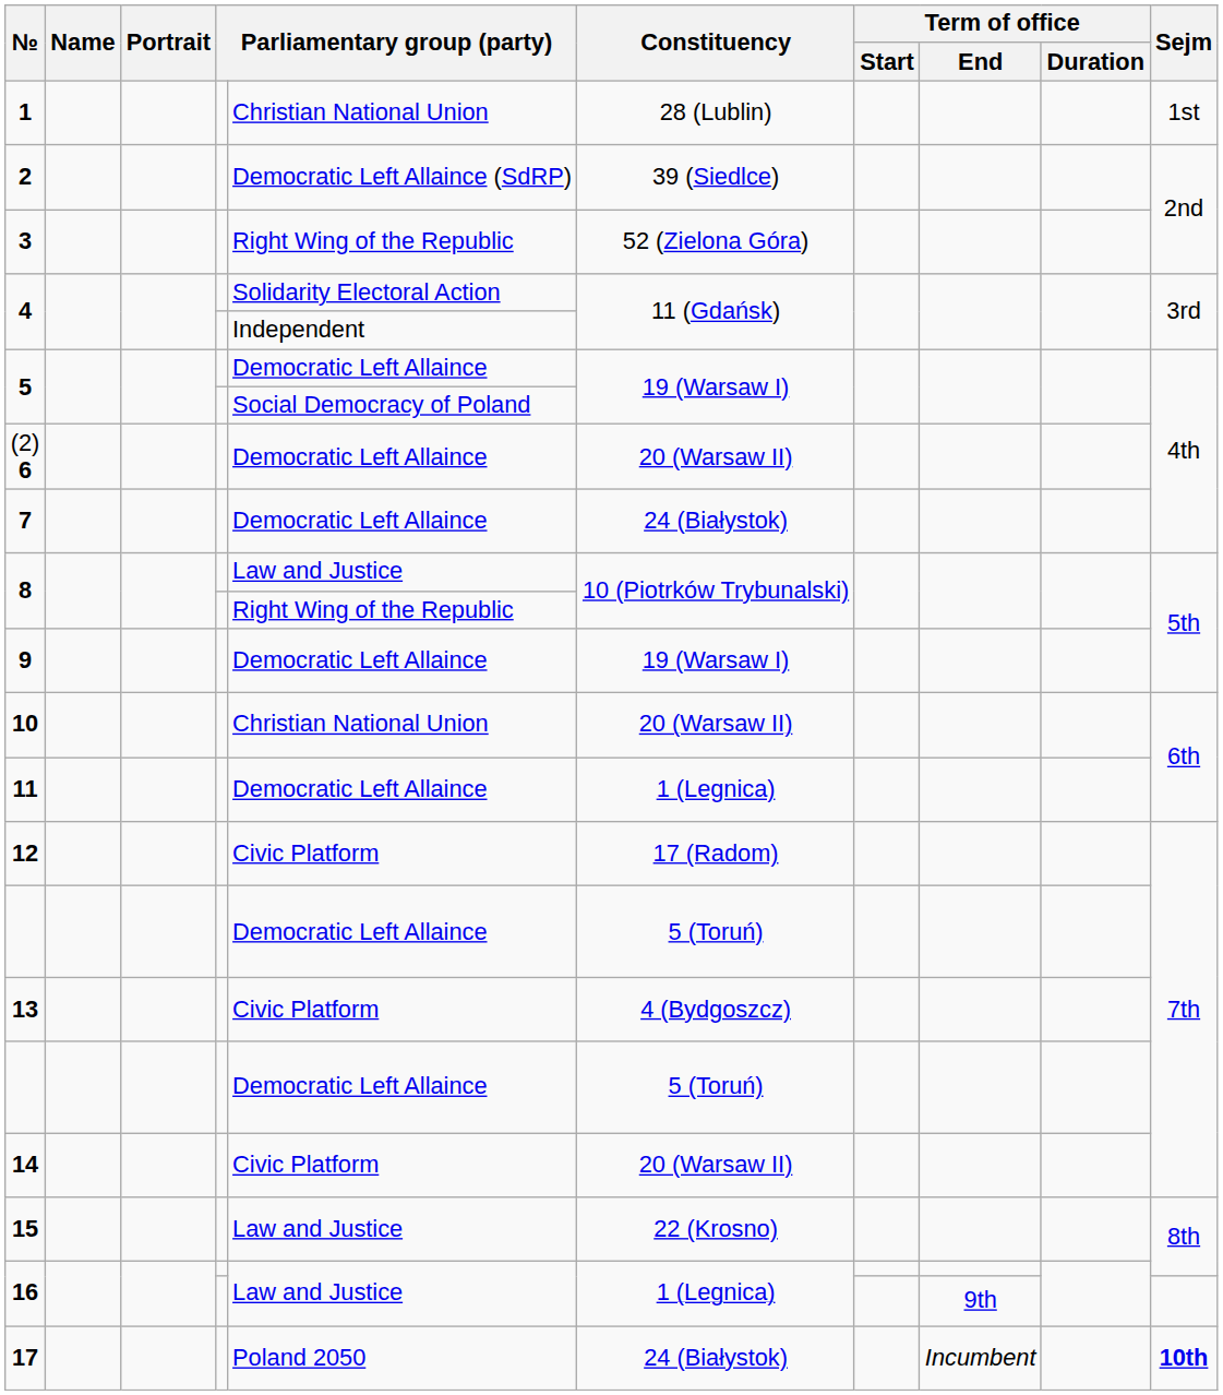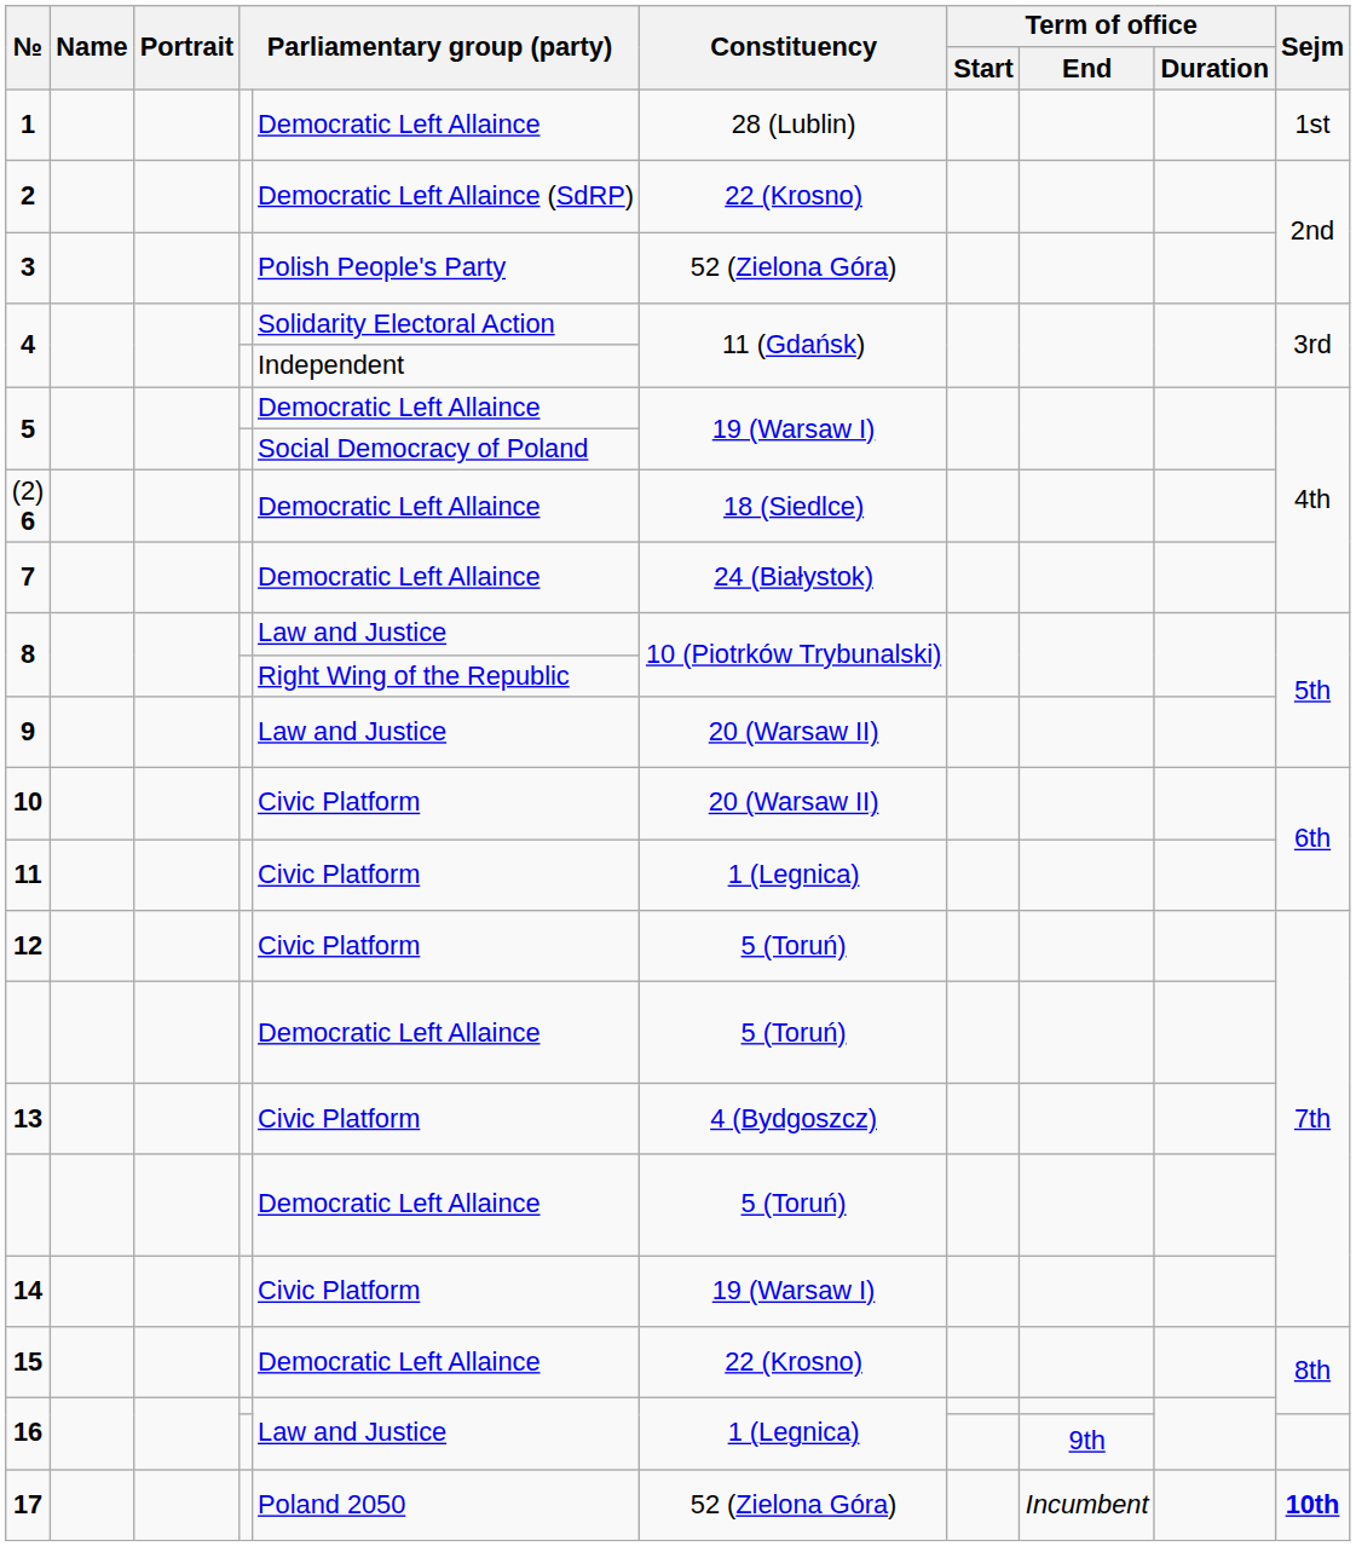 <table class="wikitable sortable" style="text-align:center;">
 <tr>
 <th rowspan="2">№</th>
 <th rowspan="2">Name<br></th>
 <th rowspan="2">Portrait</th>
 <th rowspan="2" colspan="2">Parliamentary group (party)</th>
 <th rowspan="2">Constituency</th>
 <th colspan="3">Term of office</th>
 <th rowspan="2">Sejm</th>
 </tr>
 <tr>
 <th>Start</th>
 <th>End</th>
 <th>Duration</th>
 </tr>
 <tr>
 <td><strong>1</strong></td>
 <td><strong></strong><br><br></td>
 <td></td>
 <td></td>
-<td style="text-align:left;"><a href='#'>Christian National Union</a></td>
+<td style="text-align:left;"><a href='#'>Democratic Left Allaince</a></td>
 <td>28 (Lublin)</td>
 <td></td>
 <td></td>
 <td></td>
 <td sort-value="1">1st</td>
 </tr>
 <tr>
 <td><strong>2</strong></td>
 <td><strong></strong><br><br></td>
 <td></td>
 <td></td>
 <td style="text-align:left;"><a href='#'>Democratic Left Allaince</a> (<a href='#'>SdRP</a>)</td>
-<td>39 (<a href='#'>Siedlce</a>)</td>
+<td><a href='#'>22 (Krosno)</a></td>
 <td></td>
 <td></td>
 <td></td>
 <td rowspan="2" sort-value="2">2nd</td>
 </tr>
 <tr>
 <td><strong>3</strong></td>
 <td><strong></strong><br><br></td>
 <td></td>
 <td></td>
-<td style="text-align:left;"><a href='#'>Right Wing of the Republic</a></td>
+<td style="text-align:left;"><a href='#'>Polish People's Party</a></td>
 <td>52 (<a href='#'>Zielona Góra</a>)</td>
 <td></td>
 <td></td>
 <td></td>
 </tr>
 <tr>
 <td rowspan="2"><strong>4</strong></td>
 <td rowspan="2"><strong></strong><br><br></td>
 <td rowspan="2"></td>
 <td></td>
 <td style="text-align:left;"><a href='#'>Solidarity Electoral Action</a></td>
 <td rowspan="2">11 (<a href='#'>Gdańsk</a>)</td>
 <td rowspan="2"></td>
 <td rowspan="2"></td>
 <td rowspan="2"></td>
 <td rowspan="2" sort-value="3">3rd</td>
 </tr>
 <tr>
 <td></td>
 <td style="text-align:left;">Independent</td>
 </tr>
 <tr>
 <td rowspan="2"><strong>5</strong></td>
 <td rowspan="2"><strong></strong><br><br></td>
 <td rowspan="2"></td>
 <td></td>
 <td style="text-align:left;"><a href='#'>Democratic Left Allaince</a></td>
 <td rowspan="2"><a href='#'>19 (Warsaw I)</a></td>
 <td rowspan="2"></td>
 <td rowspan="2"></td>
 <td rowspan="2"></td>
 <td rowspan="4" sort-value="4">4th</td>
 </tr>
 <tr>
 <td></td>
 <td style="text-align:left;"><a href='#'>Social Democracy of Poland</a></td>
 </tr>
 <tr>
 <td sort-value="6">(2)<br><strong>6</strong></td>
 <td><strong></strong><br><br></td>
 <td></td>
 <td></td>
 <td style="text-align:left;"><a href='#'>Democratic Left Allaince</a></td>
-<td><a href='#'>20 (Warsaw II)</a></td>
+<td><a href='#'>18 (Siedlce)</a></td>
 <td></td>
 <td></td>
 <td></td>
 </tr>
 <tr>
 <td><strong>7</strong></td>
 <td><strong></strong><br><br></td>
 <td></td>
 <td></td>
 <td style="text-align:left;"><a href='#'>Democratic Left Allaince</a></td>
 <td><a href='#'>24 (Białystok)</a></td>
 <td></td>
 <td></td>
 <td></td>
 </tr>
 <tr>
 <td rowspan="2"><strong>8</strong></td>
 <td rowspan="2"><strong></strong><br><br></td>
 <td rowspan="2"></td>
 <td></td>
 <td style="text-align:left;"><a href='#'>Law and Justice</a></td>
 <td rowspan="2"><a href='#'>10 (Piotrków Trybunalski)</a></td>
 <td rowspan="2"></td>
 <td rowspan="2"></td>
 <td rowspan="2"></td>
 <td rowspan="3" sort-value="5"><a href='#'>5th</a></td>
 </tr>
 <tr>
 <td></td>
 <td style="text-align:left;"><a href='#'>Right Wing of the Republic</a></td>
 </tr>
 <tr>
 <td><strong>9</strong></td>
 <td><strong></strong><br><br></td>
 <td></td>
 <td></td>
-<td style="text-align:left;"><a href='#'>Democratic Left Allaince</a></td>
-<td><a href='#'>19 (Warsaw I)</a></td>
+<td style="text-align:left;"><a href='#'>Law and Justice</a></td>
+<td><a href='#'>20 (Warsaw II)</a></td>
 <td></td>
 <td></td>
 <td></td>
 </tr>
 <tr>
 <td><strong>10</strong></td>
 <td><strong></strong><br><br></td>
 <td></td>
 <td></td>
-<td style="text-align:left;"><a href='#'>Christian National Union</a></td>
+<td style="text-align:left;"><a href='#'>Civic Platform</a></td>
 <td><a href='#'>20 (Warsaw II)</a></td>
 <td></td>
 <td></td>
 <td></td>
 <td rowspan="2" sort-value="6"><a href='#'>6th</a></td>
 </tr>
 <tr>
 <td><strong>11</strong></td>
 <td><strong></strong><br><br></td>
 <td></td>
 <td></td>
-<td style="text-align:left;"><a href='#'>Democratic Left Allaince</a></td>
+<td style="text-align:left;"><a href='#'>Civic Platform</a></td>
 <td><a href='#'>1 (Legnica)</a></td>
 <td></td>
 <td></td>
 <td></td>
 </tr>
 <tr>
 <td><strong>12</strong></td>
 <td><strong></strong><br><br></td>
 <td></td>
 <td></td>
 <td style="text-align:left;"><a href='#'>Civic Platform</a></td>
-<td><a href='#'>17 (Radom)</a></td>
+<td><a href='#'>5 (Toruń)</a></td>
 <td></td>
 <td></td>
 <td></td>
 <td rowspan="5" sort-value="7"><a href='#'>7th</a></td>
 </tr>
 <tr>
 <td></td>
 <td><br><br><br></td>
 <td></td>
 <td></td>
 <td style="text-align:left;"><a href='#'>Democratic Left Allaince</a></td>
 <td><a href='#'>5 (Toruń)</a></td>
 <td></td>
 <td></td>
 <td></td>
 </tr>
 <tr>
 <td><strong>13</strong></td>
 <td><strong></strong><br><br></td>
 <td></td>
 <td></td>
 <td style="text-align:left;"><a href='#'>Civic Platform</a></td>
 <td><a href='#'>4 (Bydgoszcz)</a></td>
 <td></td>
 <td></td>
 <td></td>
 </tr>
 <tr>
 <td></td>
 <td><br><br><br></td>
 <td></td>
 <td></td>
 <td style="text-align:left;"><a href='#'>Democratic Left Allaince</a></td>
 <td><a href='#'>5 (Toruń)</a></td>
 <td></td>
 <td></td>
 <td></td>
 </tr>
 <tr>
 <td><strong>14</strong></td>
 <td><strong></strong><br><br></td>
 <td></td>
 <td></td>
 <td style="text-align:left;"><a href='#'>Civic Platform</a></td>
-<td><a href='#'>20 (Warsaw II)</a></td>
+<td><a href='#'>19 (Warsaw I)</a></td>
 <td></td>
 <td></td>
 <td></td>
 </tr>
 <tr>
 <td><strong>15</strong></td>
 <td><strong></strong><br><br></td>
 <td></td>
 <td></td>
-<td style="text-align:left;"><a href='#'>Law and Justice</a></td>
+<td style="text-align:left;"><a href='#'>Democratic Left Allaince</a></td>
 <td><a href='#'>22 (Krosno)</a></td>
 <td></td>
 <td></td>
 <td></td>
 <td rowspan="2" sort-value="8"><a href='#'>8th</a></td>
 </tr>
 <tr>
 <td rowspan="2"><strong>16</strong></td>
 <td rowspan="2"><strong></strong><br><br></td>
 <td rowspan="2"></td>
 <td></td>
 <td rowspan="2" style="text-align:left;"><a href='#'>Law and Justice</a></td>
 <td rowspan="2"><a href='#'>1 (Legnica)</a></td>
 <td></td>
 <td></td>
 <td rowspan="2"></td>
 </tr>
 <tr>
 <td></td>
 <td></td>
 <td sort-value="9"><a href='#'>9th</a></td>
 </tr>
 <tr>
 <td><strong>17</strong></td>
 <td><strong></strong><br><br></td>
 <td></td>
 <td></td>
 <td style="text-align:left;"><a href='#'>Poland 2050</a></td>
-<td><a href='#'>24 (Białystok)</a></td>
+<td>52 (<a href='#'>Zielona Góra</a>)</td>
 <td></td>
 <td><em>Incumbent</em></td>
 <td></td>
 <td sort-value="10"><strong><a href='#'>10th</a></strong></td>
 </tr>
 </table>
